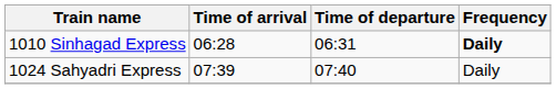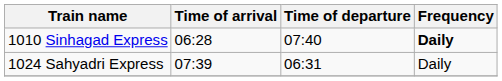 <table class="wikitable" border="1">
 <tr>
 <th>Train name</th>
 <th>Time of arrival</th>
 <th>Time of departure</th>
 <th>Frequency</th>
 </tr>
 <tr>
 <td>1010 <a href='#'>Sinhagad Express</a></td>
 <td>06:28</td>
-<td>06:31</td>
+<td>07:40</td>
 <td><strong>Daily</strong></td>
 </tr>
 <tr>
 <td>1024 Sahyadri Express</td>
 <td>07:39</td>
-<td>07:40</td>
+<td>06:31</td>
 <td>Daily</td>
 </tr>
 <tr>
 </tr>
 </table>
